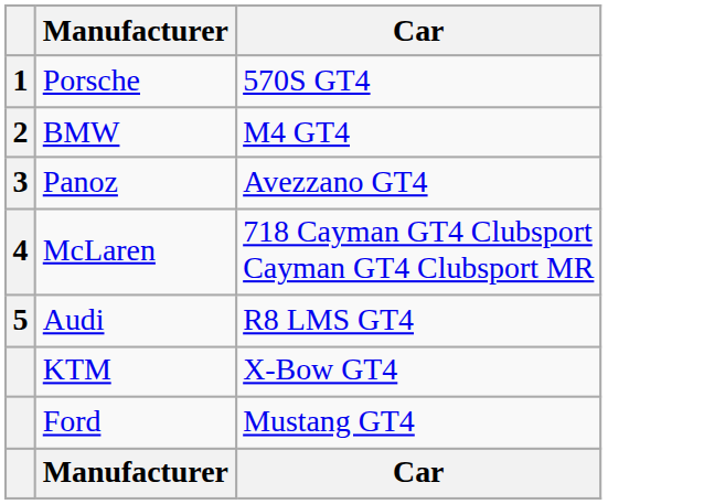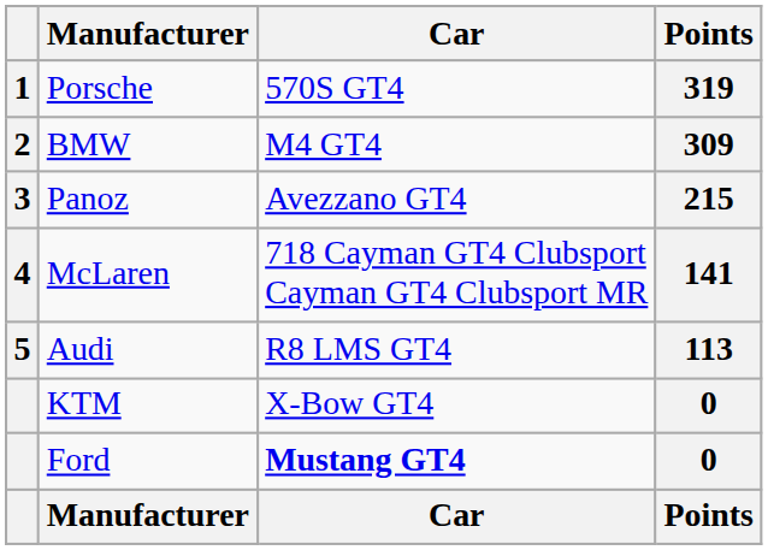 <table class="wikitable" style="font-size:85%; text-align:center;">
 <tr>
 <th></th>
 <th>Manufacturer</th>
 <th>Car</th>
+<th>Points</th>
 </tr>
 <tr>
 <th>1</th>
 <td align=left> <a href='#'>Porsche</a></td>
 <td align=left><a href='#'>570S GT4</a></td>
+<th>319</th>
 </tr>
 <tr>
 <th>2</th>
 <td align=left> <a href='#'>BMW</a></td>
 <td align=left><a href='#'>M4 GT4</a></td>
+<th>309</th>
 </tr>
 <tr>
 <th>3</th>
 <td align=left> <a href='#'>Panoz</a></td>
 <td align=left><a href='#'>Avezzano GT4</a></td>
+<th>215</th>
 </tr>
 <tr>
 <th>4</th>
 <td align=left> <a href='#'>McLaren</a></td>
 <td align=left><a href='#'>718 Cayman GT4 Clubsport</a><br><a href='#'>Cayman GT4 Clubsport MR</a></td>
+<th>141</th>
 </tr>
 <tr>
 <th>5</th>
 <td align=left> <a href='#'>Audi</a></td>
 <td align=left><a href='#'>R8 LMS GT4</a></td>
+<th>113</th>
 </tr>
 <tr>
 <th></th>
 <td align=left> <a href='#'>KTM</a></td>
 <td align=left><a href='#'>X-Bow GT4</a></td>
+<th>0</th>
 </tr>
 <tr>
 <th></th>
 <td align=left> <a href='#'>Ford</a></td>
-<td align=left><a href='#'>Mustang GT4</a></td>
+<td align=left><strong><a href='#'>Mustang GT4</a></strong></td>
+<th>0</th>
 </tr>
 <tr>
 <th></th>
 <th>Manufacturer</th>
 <th>Car</th>
+<th>Points</th>
 </tr>
 </table>
